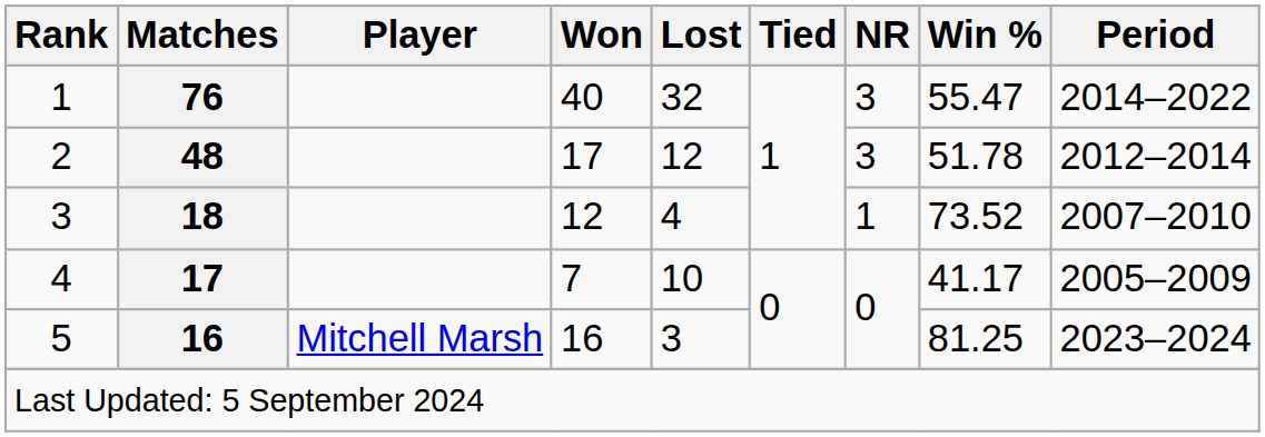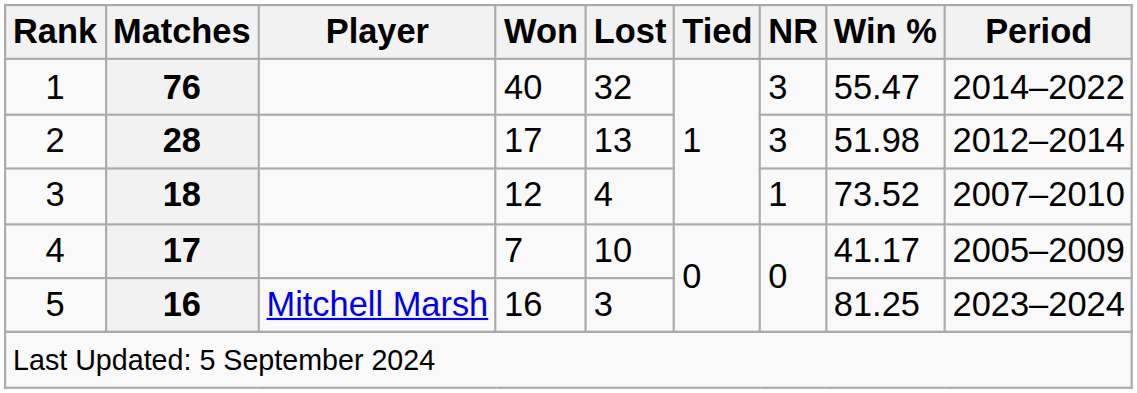 <table class="wikitable plainrowheaders sortable">
 <tr>
 <th scope=col>Rank</th>
 <th scope=col>Matches</th>
 <th scope=col>Player</th>
 <th>Won</th>
 <th>Lost</th>
 <th>Tied</th>
 <th>NR</th>
 <th>Win %</th>
 <th>Period</th>
 </tr>
 <tr>
 <td align=center>1</td>
 <th scope=row style=text-align:center;>76</th>
 <td></td>
 <td>40</td>
 <td>32</td>
 <td rowspan=3>1</td>
 <td>3</td>
 <td>55.47</td>
 <td>2014–2022</td>
 </tr>
 <tr>
 <td align=center>2</td>
-<th scope=row style=text-align:center;>48</th>
+<th scope=row style=text-align:center;>28</th>
 <td></td>
 <td>17</td>
-<td>12</td>
+<td>13</td>
 <td>3</td>
-<td>51.78</td>
+<td>51.98</td>
 <td>2012–2014</td>
 </tr>
 <tr>
 <td align=center>3</td>
 <th scope=row style=text-align:center;>18</th>
 <td></td>
 <td>12</td>
 <td>4</td>
 <td>1</td>
 <td>73.52</td>
 <td>2007–2010</td>
 </tr>
 <tr>
 <td align=center>4</td>
 <th scope=row style=text-align:center;>17</th>
 <td></td>
 <td>7</td>
 <td>10</td>
 <td rowspan=2>0</td>
 <td rowspan=2>0</td>
 <td>41.17</td>
 <td>2005–2009</td>
 </tr>
 <tr>
 <td align=center>5</td>
 <th scope=row style=text-align:center;>16</th>
 <td><a href='#'>Mitchell Marsh</a></td>
 <td>16</td>
 <td>3</td>
 <td>81.25</td>
 <td>2023–2024</td>
 </tr>
 <tr>
 </tr>
 <tr class=sortbottom>
 <td colspan=9><small>Last Updated: 5 September 2024</small></td>
 </tr>
 </table>
